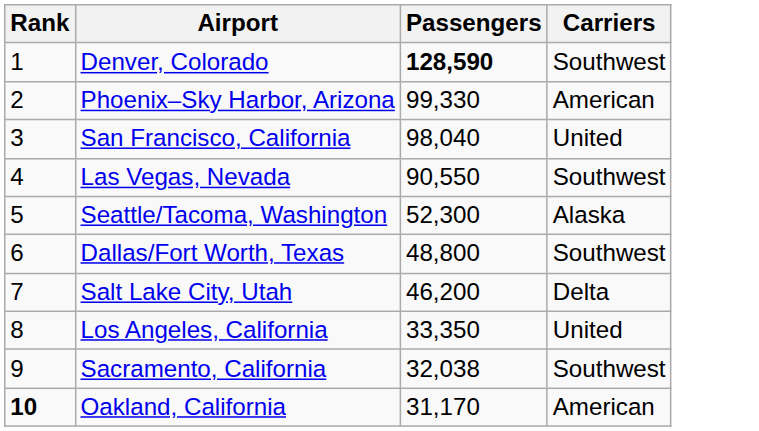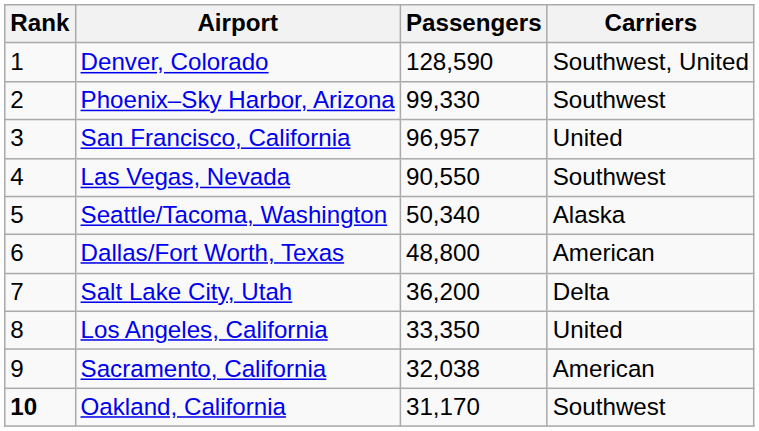 <table class="wikitable sortable" width= style="font-size:95%; float:left">
 <tr>
 <th>Rank</th>
 <th>Airport</th>
 <th>Passengers</th>
 <th>Carriers</th>
 </tr>
 <tr>
 <td>1</td>
 <td><a href='#'>Denver, Colorado</a></td>
-<td><strong>128,590</strong></td>
-<td>Southwest</td>
+<td>128,590</td>
+<td>Southwest, United</td>
 </tr>
 <tr>
 <td>2</td>
 <td><a href='#'>Phoenix–Sky Harbor, Arizona</a></td>
 <td>99,330</td>
-<td>American</td>
+<td>Southwest</td>
 </tr>
 <tr>
 <td>3</td>
 <td><a href='#'>San Francisco, California</a></td>
-<td>98,040</td>
+<td>96,957</td>
 <td>United</td>
 </tr>
 <tr>
 <td>4</td>
 <td><a href='#'>Las Vegas, Nevada</a></td>
 <td>90,550</td>
 <td>Southwest</td>
 </tr>
 <tr>
 <td>5</td>
 <td><a href='#'>Seattle/Tacoma, Washington</a></td>
-<td>52,300</td>
+<td>50,340</td>
 <td>Alaska</td>
 </tr>
 <tr>
 <td>6</td>
 <td><a href='#'>Dallas/Fort Worth, Texas</a></td>
 <td>48,800</td>
-<td>Southwest</td>
+<td>American</td>
 </tr>
 <tr>
 <td>7</td>
 <td><a href='#'>Salt Lake City, Utah</a></td>
-<td>46,200</td>
+<td>36,200</td>
 <td>Delta</td>
 </tr>
 <tr>
 <td>8</td>
 <td><a href='#'>Los Angeles, California</a></td>
 <td>33,350</td>
 <td>United</td>
 </tr>
 <tr>
 <td>9</td>
 <td><a href='#'>Sacramento, California</a></td>
 <td>32,038</td>
-<td>Southwest</td>
+<td>American</td>
 </tr>
 <tr>
 <td><strong>10</strong></td>
 <td><a href='#'>Oakland, California</a></td>
 <td>31,170</td>
-<td>American</td>
+<td>Southwest</td>
 </tr>
 </table>
